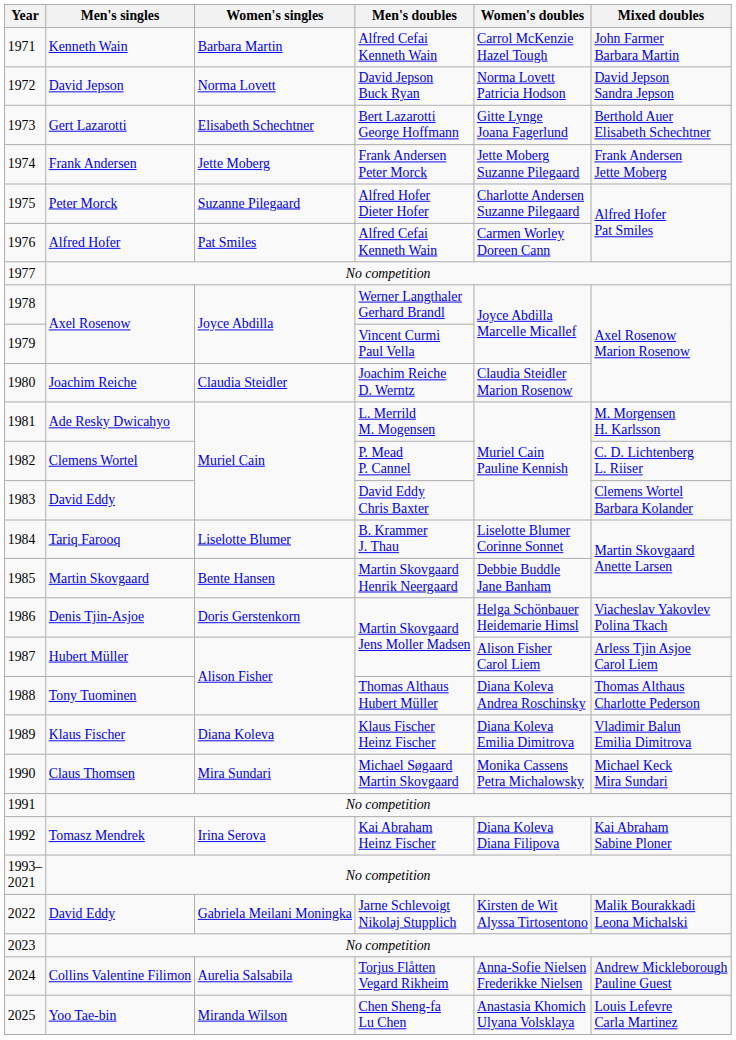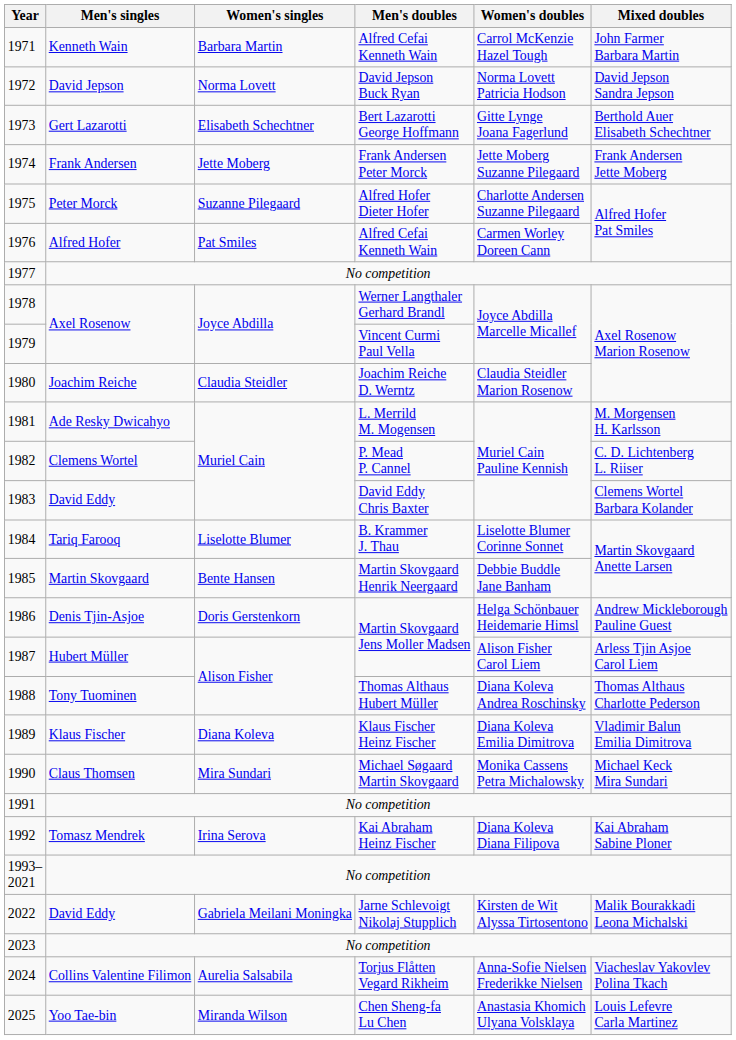 <table class=wikitable style="font-size:90%;">
 <tr>
 <th>Year</th>
 <th>Men's singles</th>
 <th>Women's singles</th>
 <th>Men's doubles</th>
 <th>Women's doubles</th>
 <th>Mixed doubles</th>
 </tr>
 <tr>
 <td>1971</td>
 <td> <a href='#'>Kenneth Wain</a></td>
 <td> <a href='#'>Barbara Martin</a></td>
 <td> <a href='#'>Alfred Cefai</a><br> <a href='#'>Kenneth Wain</a></td>
 <td> <a href='#'>Carrol McKenzie</a><br> <a href='#'>Hazel Tough</a></td>
 <td> <a href='#'>John Farmer</a><br> <a href='#'>Barbara Martin</a></td>
 </tr>
 <tr>
 <td>1972</td>
 <td> <a href='#'>David Jepson</a></td>
 <td> <a href='#'>Norma Lovett</a></td>
 <td> <a href='#'>David Jepson</a><br> <a href='#'>Buck Ryan</a></td>
 <td> <a href='#'>Norma Lovett</a><br> <a href='#'>Patricia Hodson</a></td>
 <td> <a href='#'>David Jepson</a><br> <a href='#'>Sandra Jepson</a></td>
 </tr>
 <tr>
 <td>1973</td>
 <td> <a href='#'>Gert Lazarotti</a></td>
 <td> <a href='#'>Elisabeth Schechtner</a></td>
 <td> <a href='#'>Bert Lazarotti</a><br> <a href='#'>George Hoffmann</a></td>
 <td> <a href='#'>Gitte Lynge</a><br> <a href='#'>Joana Fagerlund</a></td>
 <td> <a href='#'>Berthold Auer</a><br> <a href='#'>Elisabeth Schechtner</a></td>
 </tr>
 <tr>
 <td>1974</td>
 <td> <a href='#'>Frank Andersen</a></td>
 <td> <a href='#'>Jette Moberg</a></td>
 <td> <a href='#'>Frank Andersen</a><br> <a href='#'>Peter Morck</a></td>
 <td> <a href='#'>Jette Moberg</a><br> <a href='#'>Suzanne Pilegaard</a></td>
 <td> <a href='#'>Frank Andersen</a><br> <a href='#'>Jette Moberg</a></td>
 </tr>
 <tr>
 <td>1975</td>
 <td> <a href='#'>Peter Morck</a></td>
 <td> <a href='#'>Suzanne Pilegaard</a></td>
 <td> <a href='#'>Alfred Hofer</a><br> <a href='#'>Dieter Hofer</a></td>
 <td> <a href='#'>Charlotte Andersen</a><br> <a href='#'>Suzanne Pilegaard</a></td>
 <td rowspan=2> <a href='#'>Alfred Hofer</a><br> <a href='#'>Pat Smiles</a></td>
 </tr>
 <tr>
 <td>1976</td>
 <td> <a href='#'>Alfred Hofer</a></td>
 <td> <a href='#'>Pat Smiles</a></td>
 <td> <a href='#'>Alfred Cefai</a><br> <a href='#'>Kenneth Wain</a></td>
 <td> <a href='#'>Carmen Worley</a><br> <a href='#'>Doreen Cann</a></td>
 </tr>
 <tr>
 <td>1977</td>
 <td colspan=5 align=center><em>No competition</em></td>
 </tr>
 <tr>
 <td>1978</td>
 <td rowspan=2> <a href='#'>Axel Rosenow</a></td>
 <td rowspan=2> <a href='#'>Joyce Abdilla</a></td>
 <td> <a href='#'>Werner Langthaler</a><br> <a href='#'>Gerhard Brandl</a></td>
 <td rowspan=2> <a href='#'>Joyce Abdilla</a><br> <a href='#'>Marcelle Micallef</a></td>
 <td rowspan=3> <a href='#'>Axel Rosenow</a><br> <a href='#'>Marion Rosenow</a></td>
 </tr>
 <tr>
 <td>1979</td>
 <td> <a href='#'>Vincent Curmi</a><br> <a href='#'>Paul Vella</a></td>
 </tr>
 <tr>
 <td>1980</td>
 <td> <a href='#'>Joachim Reiche</a></td>
 <td> <a href='#'>Claudia Steidler</a></td>
 <td> <a href='#'>Joachim Reiche</a><br> <a href='#'>D. Werntz</a></td>
 <td> <a href='#'>Claudia Steidler</a><br> <a href='#'>Marion Rosenow</a></td>
 </tr>
 <tr>
 <td>1981</td>
 <td> <a href='#'>Ade Resky Dwicahyo</a></td>
 <td rowspan=3> <a href='#'>Muriel Cain</a></td>
 <td> <a href='#'>L. Merrild</a><br> <a href='#'>M. Mogensen</a></td>
 <td rowspan=3> <a href='#'>Muriel Cain</a><br> <a href='#'>Pauline Kennish</a></td>
 <td> <a href='#'>M. Morgensen</a><br> <a href='#'>H. Karlsson</a></td>
 </tr>
 <tr>
 <td>1982</td>
 <td> <a href='#'>Clemens Wortel</a></td>
 <td> <a href='#'>P. Mead</a><br> <a href='#'>P. Cannel</a></td>
 <td> <a href='#'>C. D. Lichtenberg</a><br> <a href='#'>L. Riiser</a></td>
 </tr>
 <tr>
 <td>1983</td>
 <td> <a href='#'>David Eddy</a></td>
 <td> <a href='#'>David Eddy</a><br> <a href='#'>Chris Baxter</a></td>
 <td> <a href='#'>Clemens Wortel</a><br> <a href='#'>Barbara Kolander</a></td>
 </tr>
 <tr>
 <td>1984</td>
 <td> <a href='#'>Tariq Farooq</a></td>
 <td> <a href='#'>Liselotte Blumer</a></td>
 <td> <a href='#'>B. Krammer</a><br> <a href='#'>J. Thau</a></td>
 <td> <a href='#'>Liselotte Blumer</a><br> <a href='#'>Corinne Sonnet</a></td>
 <td rowspan=2> <a href='#'>Martin Skovgaard</a><br> <a href='#'>Anette Larsen</a></td>
 </tr>
 <tr>
 <td>1985</td>
 <td> <a href='#'>Martin Skovgaard</a></td>
 <td> <a href='#'>Bente Hansen</a></td>
 <td> <a href='#'>Martin Skovgaard</a><br> <a href='#'>Henrik Neergaard</a></td>
 <td> <a href='#'>Debbie Buddle</a><br> <a href='#'>Jane Banham</a></td>
 </tr>
 <tr>
 <td>1986</td>
 <td> <a href='#'>Denis Tjin-Asjoe</a></td>
 <td> <a href='#'>Doris Gerstenkorn</a></td>
 <td rowspan=2> <a href='#'>Martin Skovgaard</a><br> <a href='#'>Jens Moller Madsen</a></td>
 <td> <a href='#'>Helga Schönbauer</a><br> <a href='#'>Heidemarie Himsl</a></td>
-<td> <a href='#'>Viacheslav Yakovlev</a><br> <a href='#'>Polina Tkach</a></td>
+<td> <a href='#'>Andrew Mickleborough</a><br> <a href='#'>Pauline Guest</a></td>
 </tr>
 <tr>
 <td>1987</td>
 <td> <a href='#'>Hubert Müller</a></td>
 <td rowspan=2> <a href='#'>Alison Fisher</a></td>
 <td> <a href='#'>Alison Fisher</a><br> <a href='#'>Carol Liem</a></td>
 <td> <a href='#'>Arless Tjin Asjoe</a><br> <a href='#'>Carol Liem</a></td>
 </tr>
 <tr>
 <td>1988</td>
 <td> <a href='#'>Tony Tuominen</a></td>
 <td> <a href='#'>Thomas Althaus</a><br> <a href='#'>Hubert Müller</a></td>
 <td> <a href='#'>Diana Koleva</a><br> <a href='#'>Andrea Roschinsky</a></td>
 <td> <a href='#'>Thomas Althaus</a><br> <a href='#'>Charlotte Pederson</a></td>
 </tr>
 <tr>
 <td>1989</td>
 <td> <a href='#'>Klaus Fischer</a></td>
 <td> <a href='#'>Diana Koleva</a></td>
 <td> <a href='#'>Klaus Fischer</a><br> <a href='#'>Heinz Fischer</a></td>
 <td> <a href='#'>Diana Koleva</a><br> <a href='#'>Emilia Dimitrova</a></td>
 <td> <a href='#'>Vladimir Balun</a><br> <a href='#'>Emilia Dimitrova</a></td>
 </tr>
 <tr>
 <td>1990</td>
 <td> <a href='#'>Claus Thomsen</a></td>
 <td> <a href='#'>Mira Sundari</a></td>
 <td> <a href='#'>Michael Søgaard</a><br> <a href='#'>Martin Skovgaard</a></td>
 <td> <a href='#'>Monika Cassens</a><br> <a href='#'>Petra Michalowsky</a></td>
 <td> <a href='#'>Michael Keck</a><br> <a href='#'>Mira Sundari</a></td>
 </tr>
 <tr>
 <td>1991</td>
 <td colspan=5 align=center><em>No competition</em></td>
 </tr>
 <tr>
 <td>1992</td>
 <td> <a href='#'>Tomasz Mendrek</a></td>
 <td> <a href='#'>Irina Serova</a></td>
 <td> <a href='#'>Kai Abraham</a><br>  <a href='#'>Heinz Fischer</a></td>
 <td> <a href='#'>Diana Koleva</a><br> <a href='#'>Diana Filipova</a></td>
 <td> <a href='#'>Kai Abraham</a><br> <a href='#'>Sabine Ploner</a></td>
 </tr>
 <tr>
 <td>1993–<br>2021</td>
 <td colspan=5 align=center><em>No competition</em></td>
 </tr>
 <tr>
 <td>2022</td>
 <td> <a href='#'>David Eddy</a></td>
 <td> <a href='#'>Gabriela Meilani Moningka</a></td>
 <td> <a href='#'>Jarne Schlevoigt</a><br> <a href='#'>Nikolaj Stupplich</a></td>
 <td> <a href='#'>Kirsten de Wit</a><br> <a href='#'>Alyssa Tirtosentono</a></td>
 <td> <a href='#'>Malik Bourakkadi</a><br> <a href='#'>Leona Michalski</a></td>
 </tr>
 <tr>
 <td>2023</td>
 <td colspan=5 align=center><em>No competition</em></td>
 </tr>
 <tr>
 <td>2024</td>
 <td> <a href='#'>Collins Valentine Filimon</a></td>
 <td> <a href='#'>Aurelia Salsabila</a></td>
 <td> <a href='#'>Torjus Flåtten</a><br> <a href='#'>Vegard Rikheim</a></td>
 <td> <a href='#'>Anna-Sofie Nielsen</a><br> <a href='#'>Frederikke Nielsen</a></td>
-<td> <a href='#'>Andrew Mickleborough</a><br> <a href='#'>Pauline Guest</a></td>
+<td> <a href='#'>Viacheslav Yakovlev</a><br> <a href='#'>Polina Tkach</a></td>
 </tr>
 <tr>
 <td>2025</td>
 <td> <a href='#'>Yoo Tae-bin</a></td>
 <td> <a href='#'>Miranda Wilson</a></td>
 <td> <a href='#'>Chen Sheng-fa</a><br> <a href='#'>Lu Chen</a></td>
 <td> <a href='#'>Anastasia Khomich</a><br> <a href='#'>Ulyana Volsklaya</a></td>
 <td> <a href='#'>Louis Lefevre</a><br> <a href='#'>Carla Martinez</a></td>
 </tr>
 </table>
